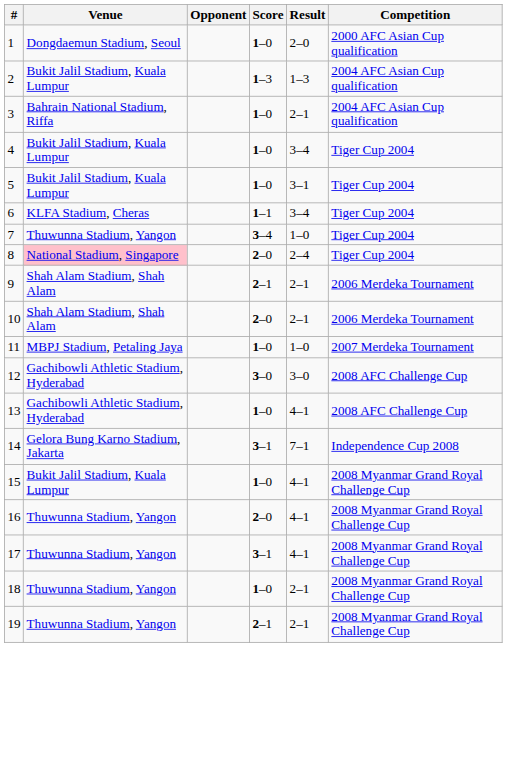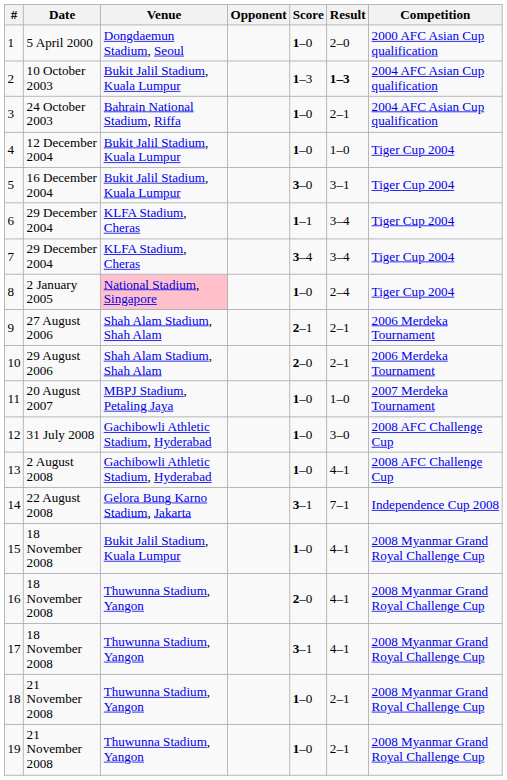 <table class="wikitable">
 <tr>
 <th>#</th>
+<th>Date</th>
 <th>Venue</th>
 <th>Opponent</th>
 <th>Score</th>
 <th>Result</th>
 <th>Competition</th>
 </tr>
 <tr>
 <td>1</td>
+<td>5 April 2000</td>
 <td><a href='#'>Dongdaemun Stadium</a>, <a href='#'>Seoul</a></td>
 <td></td>
 <td><strong>1</strong>–0</td>
 <td>2–0</td>
 <td><a href='#'>2000 AFC Asian Cup qualification</a></td>
 </tr>
 <tr>
 <td>2</td>
+<td>10 October 2003</td>
 <td><a href='#'>Bukit Jalil Stadium</a>, <a href='#'>Kuala Lumpur</a></td>
 <td></td>
 <td><strong>1</strong>–3</td>
-<td>1–3</td>
+<td><strong>1–3</strong></td>
 <td><a href='#'>2004 AFC Asian Cup qualification</a></td>
 </tr>
 <tr>
 <td>3</td>
+<td>24 October 2003</td>
 <td><a href='#'>Bahrain National Stadium</a>, <a href='#'>Riffa</a></td>
 <td></td>
 <td><strong>1</strong>–0</td>
 <td>2–1</td>
 <td><a href='#'>2004 AFC Asian Cup qualification</a></td>
 </tr>
 <tr>
 <td>4</td>
+<td>12 December 2004</td>
 <td><a href='#'>Bukit Jalil Stadium</a>, <a href='#'>Kuala Lumpur</a></td>
 <td></td>
 <td><strong>1</strong>–0</td>
-<td>3–4</td>
+<td>1–0</td>
 <td><a href='#'>Tiger Cup 2004</a></td>
 </tr>
 <tr>
 <td>5</td>
+<td>16 December 2004</td>
 <td><a href='#'>Bukit Jalil Stadium</a>, <a href='#'>Kuala Lumpur</a></td>
 <td></td>
-<td><strong>1</strong>–0</td>
+<td><strong>3</strong>–0</td>
 <td>3–1</td>
 <td><a href='#'>Tiger Cup 2004</a></td>
 </tr>
 <tr>
 <td>6</td>
+<td>29 December 2004</td>
 <td><a href='#'>KLFA Stadium</a>, <a href='#'>Cheras</a></td>
 <td></td>
 <td><strong>1</strong>–1</td>
 <td>3–4</td>
 <td><a href='#'>Tiger Cup 2004</a></td>
 </tr>
 <tr>
 <td>7</td>
-<td><a href='#'>Thuwunna Stadium</a>, <a href='#'>Yangon</a></td>
+<td>29 December 2004</td>
+<td><a href='#'>KLFA Stadium</a>, <a href='#'>Cheras</a></td>
 <td></td>
 <td><strong>3</strong>–4</td>
-<td>1–0</td>
+<td>3–4</td>
 <td><a href='#'>Tiger Cup 2004</a></td>
 </tr>
 <tr>
 <td>8</td>
+<td>2 January 2005</td>
 <td style="background: pink;"><a href='#'>National Stadium</a>, <a href='#'>Singapore</a></td>
 <td></td>
-<td><strong>2</strong>–0</td>
+<td><strong>1</strong>–0</td>
 <td>2–4</td>
 <td><a href='#'>Tiger Cup 2004</a></td>
 </tr>
 <tr>
 <td>9</td>
+<td>27 August 2006</td>
 <td><a href='#'>Shah Alam Stadium</a>, <a href='#'>Shah Alam</a></td>
 <td></td>
 <td><strong>2</strong>–1</td>
 <td>2–1</td>
 <td><a href='#'>2006 Merdeka Tournament</a></td>
 </tr>
 <tr>
 <td>10</td>
+<td>29 August 2006</td>
 <td><a href='#'>Shah Alam Stadium</a>, <a href='#'>Shah Alam</a></td>
 <td></td>
 <td><strong>2</strong>–0</td>
 <td>2–1</td>
 <td><a href='#'>2006 Merdeka Tournament</a></td>
 </tr>
 <tr>
 <td>11</td>
+<td>20 August 2007</td>
 <td><a href='#'>MBPJ Stadium</a>, <a href='#'>Petaling Jaya</a></td>
 <td></td>
 <td><strong>1</strong>–0</td>
 <td>1–0</td>
 <td><a href='#'>2007 Merdeka Tournament</a></td>
 </tr>
 <tr>
 <td>12</td>
+<td>31 July 2008</td>
 <td><a href='#'>Gachibowli Athletic Stadium</a>, <a href='#'>Hyderabad</a></td>
 <td></td>
-<td><strong>3</strong>–0</td>
+<td><strong>1</strong>–0</td>
 <td>3–0</td>
 <td><a href='#'>2008 AFC Challenge Cup</a></td>
 </tr>
 <tr>
 <td>13</td>
+<td>2 August 2008</td>
 <td><a href='#'>Gachibowli Athletic Stadium</a>, <a href='#'>Hyderabad</a></td>
 <td></td>
 <td><strong>1</strong>–0</td>
 <td>4–1</td>
 <td><a href='#'>2008 AFC Challenge Cup</a></td>
 </tr>
 <tr>
 <td>14</td>
+<td>22 August 2008</td>
 <td><a href='#'>Gelora Bung Karno Stadium</a>, <a href='#'>Jakarta</a></td>
 <td></td>
 <td><strong>3</strong>–1</td>
 <td>7–1</td>
 <td><a href='#'>Independence Cup 2008</a></td>
 </tr>
 <tr>
 <td>15</td>
+<td>18 November 2008</td>
 <td><a href='#'>Bukit Jalil Stadium</a>, <a href='#'>Kuala Lumpur</a></td>
 <td></td>
 <td><strong>1</strong>–0</td>
 <td>4–1</td>
 <td><a href='#'>2008 Myanmar Grand Royal Challenge Cup</a></td>
 </tr>
 <tr>
 <td>16</td>
+<td>18 November 2008</td>
 <td><a href='#'>Thuwunna Stadium</a>, <a href='#'>Yangon</a></td>
 <td></td>
 <td><strong>2</strong>–0</td>
 <td>4–1</td>
 <td><a href='#'>2008 Myanmar Grand Royal Challenge Cup</a></td>
 </tr>
 <tr>
 <td>17</td>
+<td>18 November 2008</td>
 <td><a href='#'>Thuwunna Stadium</a>, <a href='#'>Yangon</a></td>
 <td></td>
 <td><strong>3</strong>–1</td>
 <td>4–1</td>
 <td><a href='#'>2008 Myanmar Grand Royal Challenge Cup</a></td>
 </tr>
 <tr>
 <td>18</td>
+<td>21 November 2008</td>
 <td><a href='#'>Thuwunna Stadium</a>, <a href='#'>Yangon</a></td>
 <td></td>
 <td><strong>1</strong>–0</td>
 <td>2–1</td>
 <td><a href='#'>2008 Myanmar Grand Royal Challenge Cup</a></td>
 </tr>
 <tr>
 <td>19</td>
+<td>21 November 2008</td>
 <td><a href='#'>Thuwunna Stadium</a>, <a href='#'>Yangon</a></td>
 <td></td>
-<td><strong>2</strong>–1</td>
+<td><strong>1</strong>–0</td>
 <td>2–1</td>
 <td><a href='#'>2008 Myanmar Grand Royal Challenge Cup</a></td>
 </tr>
 </table>
